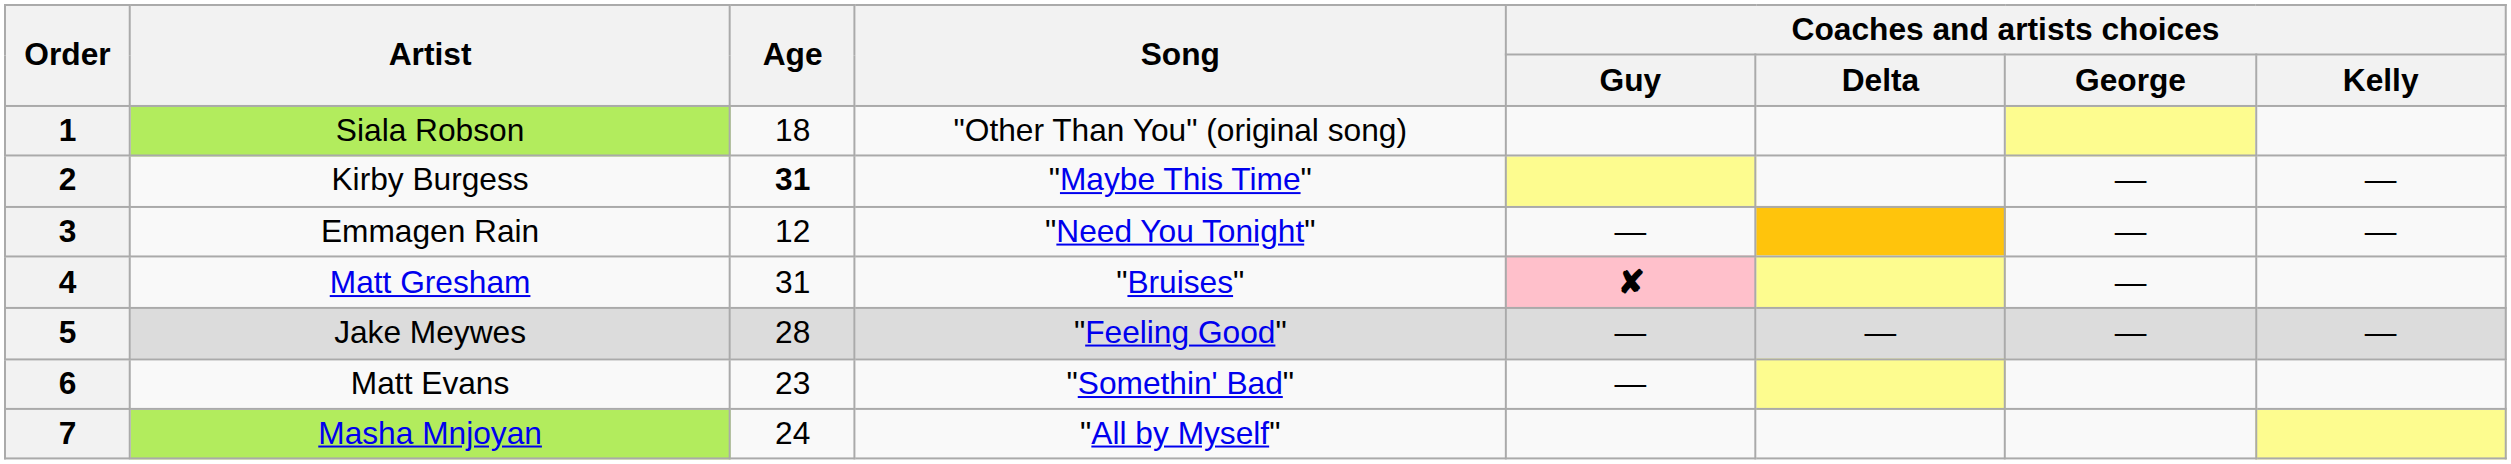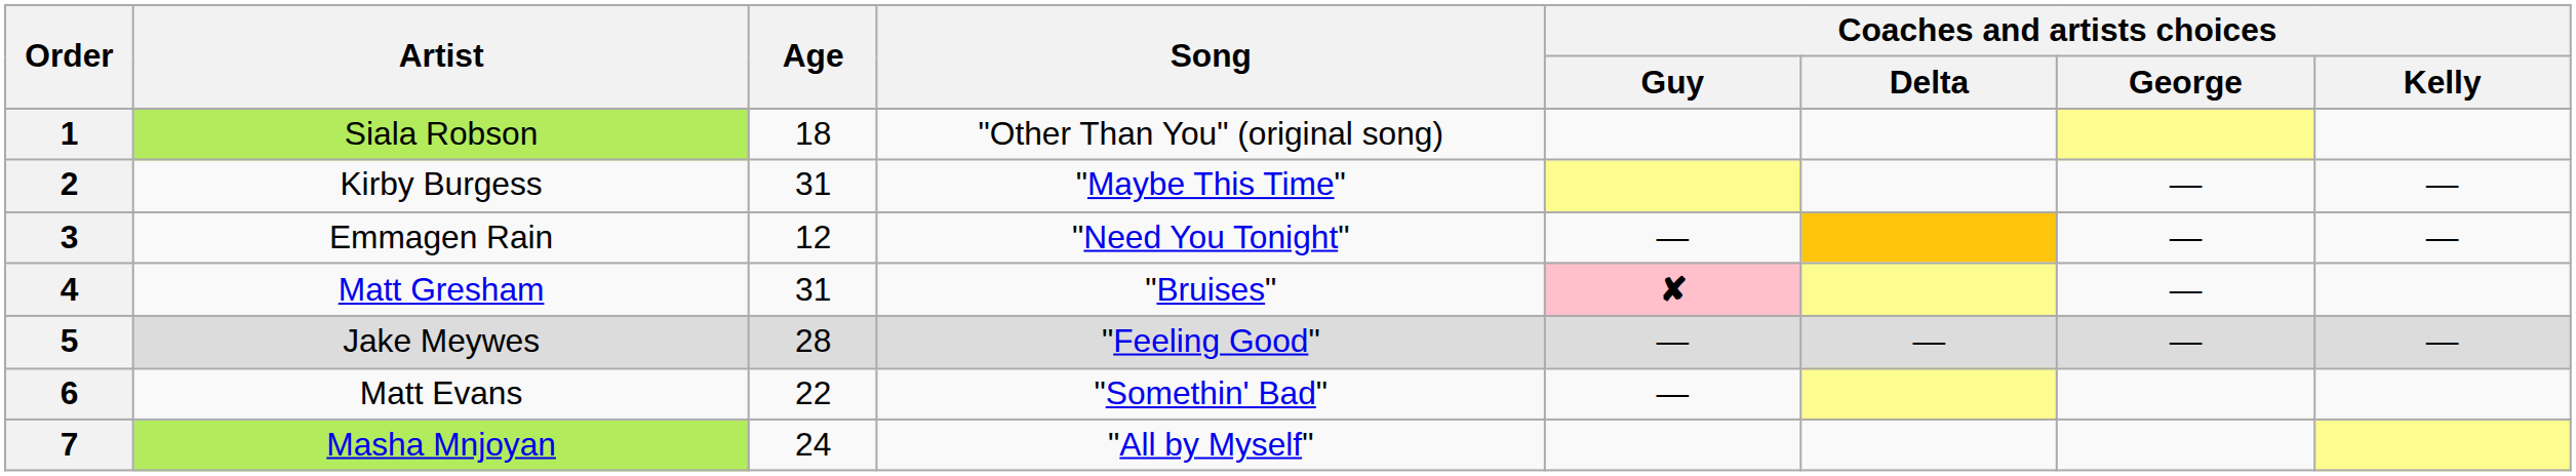 <table class="wikitable" style="text-align:center; width:100%;">
 <tr>
 <th scope="col" rowspan="2" style="width:05%;">Order</th>
 <th scope="col" rowspan="2" style="width:24%;">Artist</th>
 <th scope="col" rowspan="2" style="width:05%;">Age</th>
 <th scope="col" rowspan="2" style="width:26%;">Song</th>
 <th colspan="4" style="width:40%;">Coaches and artists choices</th>
 </tr>
 <tr>
 <th style="width:10%;">Guy</th>
 <th style="width:10%;">Delta</th>
 <th style="width:10%;">George</th>
 <th style="width:10%;">Kelly</th>
 </tr>
 <tr>
 <th>1</th>
 <td style="background-color:#B2EC5D;">Siala Robson</td>
 <td>18</td>
 <td>"Other Than You" (original song)</td>
 <td> <strong></strong> </td>
 <td> <strong></strong> </td>
 <td Style="background-color:#FDFC8F;"> <strong></strong> </td>
 <td> <strong></strong> </td>
 </tr>
 <tr>
 <th>2</th>
 <td>Kirby Burgess</td>
-<td><strong>31</strong></td>
+<td>31</td>
 <td>"<a href='#'>Maybe This Time</a>"</td>
 <td style="background-color:#FDFC8F;"> <strong></strong> </td>
 <td> <strong></strong> </td>
 <td>—</td>
 <td>—</td>
 </tr>
 <tr>
 <th>3</th>
 <td>Emmagen Rain</td>
 <td>12</td>
 <td>"<a href='#'>Need You Tonight</a>"</td>
 <td>—</td>
 <td style="background-color:#FFC40C;"> <strong></strong> </td>
 <td>—</td>
 <td>—</td>
 </tr>
 <tr>
 <th>4</th>
 <td><a href='#'>Matt Gresham</a></td>
 <td>31</td>
 <td>"<a href='#'>Bruises</a>"</td>
 <td style="background:pink;"><strong>✘</strong></td>
 <td style="background-color:#FDFC8F;"> <strong></strong> </td>
 <td>—</td>
 <td> <strong></strong> </td>
 </tr>
 <tr>
 <th>5</th>
 <td style="background-color:#DCDCDC;">Jake Meywes</td>
 <td style="background-color:#DCDCDC;">28</td>
 <td style="background-color:#DCDCDC;">"<a href='#'>Feeling Good</a>"</td>
 <td style="background-color:#DCDCDC;">—</td>
 <td style="background-color:#DCDCDC;">—</td>
 <td style="background-color:#DCDCDC;">—</td>
 <td style="background-color:#DCDCDC;">—</td>
 </tr>
 <tr>
 <th>6</th>
 <td>Matt Evans</td>
-<td>23</td>
+<td>22</td>
 <td>"<a href='#'>Somethin' Bad</a>"</td>
 <td>—</td>
 <td style="background-color:#FDFC8F;"> <strong></strong> </td>
 <td> <strong></strong> </td>
 <td> <strong></strong> </td>
 </tr>
 <tr>
 <th>7</th>
 <td style="background-color:#B2EC5D;"><a href='#'>Masha Mnjoyan</a> </td>
 <td>24</td>
 <td>"<a href='#'>All by Myself</a>"</td>
 <td> <strong></strong> </td>
 <td> <strong></strong> </td>
 <td> <strong></strong> </td>
 <td style="background-color:#FDFC8F;"> <strong></strong> </td>
 </tr>
 </table>
